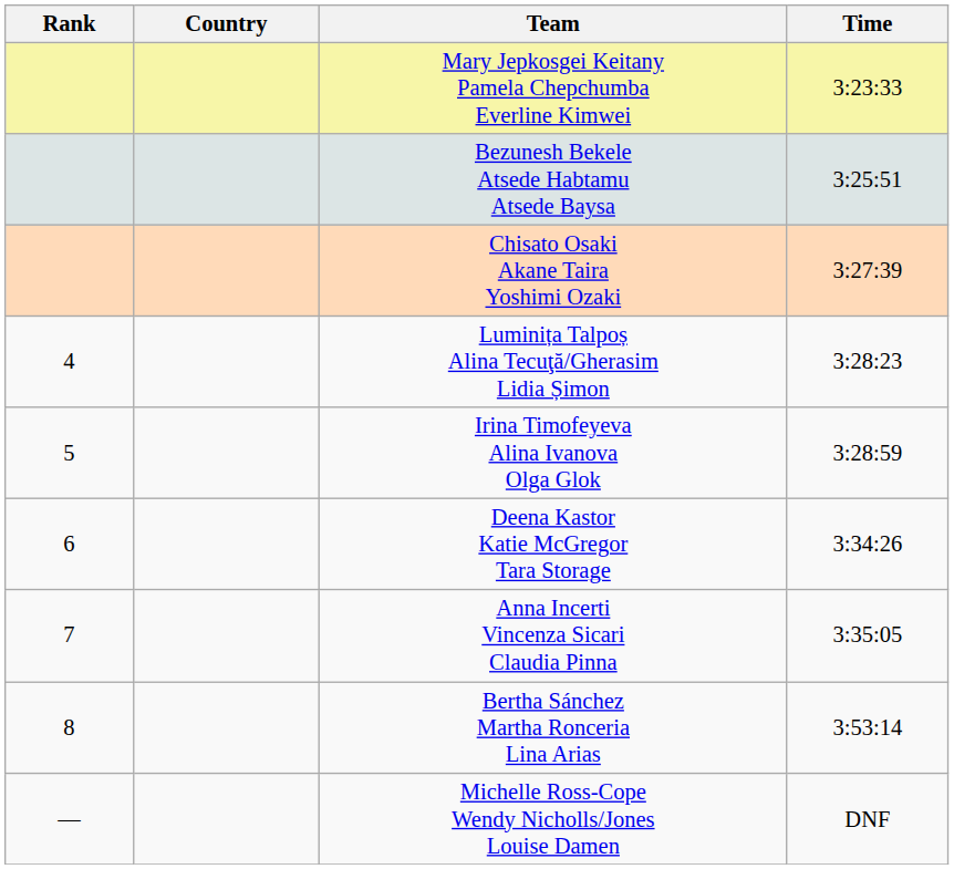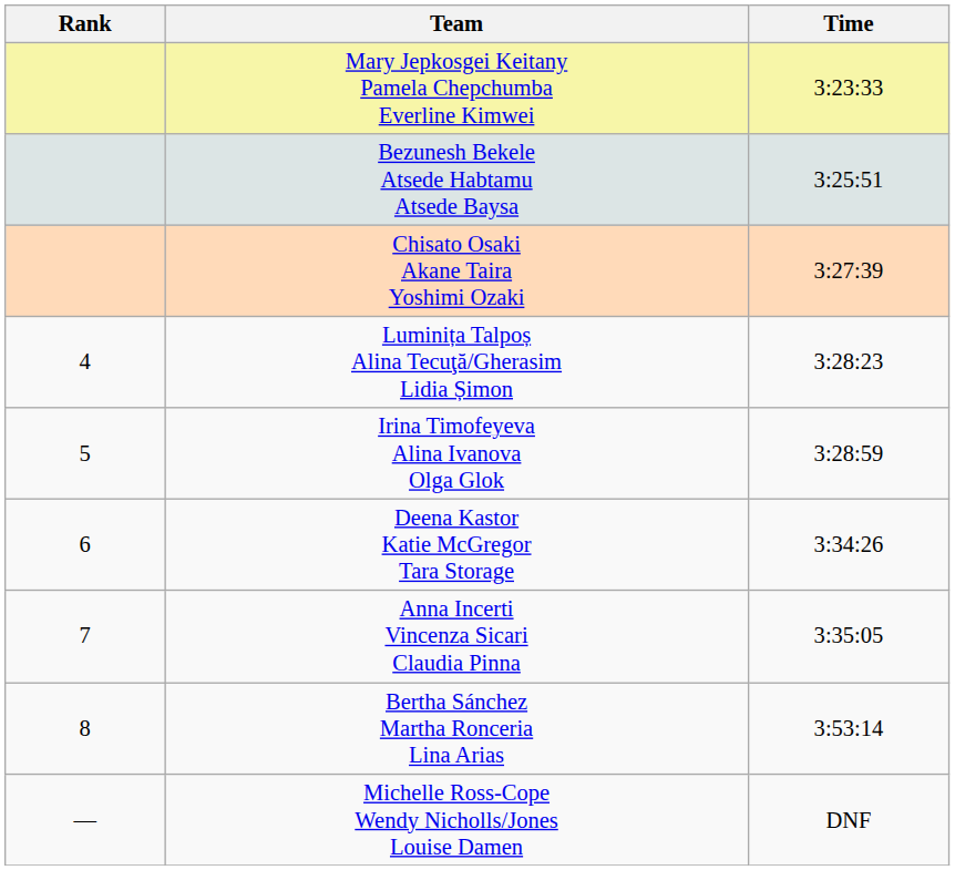 <table class="wikitable sortable" style=" text-align:center; font-size:95%;" width="50%">
 <tr>
 <th>Rank</th>
-<th>Country</th>
 <th>Team</th>
 <th>Time</th>
 </tr>
 <tr bgcolor="#F7F6A8">
 <td align=center></td>
-<td></td>
 <td><a href='#'>Mary Jepkosgei Keitany</a><br><a href='#'>Pamela Chepchumba</a><br><a href='#'>Everline Kimwei</a></td>
 <td>3:23:33</td>
 </tr>
 <tr bgcolor="#DCE5E5">
 <td align=center></td>
-<td></td>
 <td><a href='#'>Bezunesh Bekele</a><br><a href='#'>Atsede Habtamu</a><br><a href='#'>Atsede Baysa</a></td>
 <td>3:25:51</td>
 </tr>
 <tr bgcolor="#FFDAB9">
 <td align=center></td>
-<td></td>
 <td><a href='#'>Chisato Osaki</a><br><a href='#'>Akane Taira</a><br><a href='#'>Yoshimi Ozaki</a></td>
 <td>3:27:39</td>
 </tr>
 <tr>
 <td align=center>4</td>
-<td></td>
 <td><a href='#'>Luminița Talpoș</a><br><a href='#'>Alina Tecuţă/Gherasim</a><br><a href='#'>Lidia Șimon</a></td>
 <td>3:28:23</td>
 </tr>
 <tr>
 <td align=center>5</td>
-<td></td>
 <td><a href='#'>Irina Timofeyeva</a><br><a href='#'>Alina Ivanova</a><br><a href='#'>Olga Glok</a></td>
 <td>3:28:59</td>
 </tr>
 <tr>
 <td align=center>6</td>
-<td></td>
 <td><a href='#'>Deena Kastor</a><br><a href='#'>Katie McGregor</a><br><a href='#'>Tara Storage</a></td>
 <td>3:34:26</td>
 </tr>
 <tr>
 <td align=center>7</td>
-<td></td>
 <td><a href='#'>Anna Incerti</a><br><a href='#'>Vincenza Sicari</a><br><a href='#'>Claudia Pinna</a></td>
 <td>3:35:05</td>
 </tr>
 <tr>
 <td align=center>8</td>
-<td></td>
 <td><a href='#'>Bertha Sánchez</a><br><a href='#'>Martha Ronceria</a><br><a href='#'>Lina Arias</a></td>
 <td>3:53:14</td>
 </tr>
 <tr>
 <td align=center>—</td>
-<td></td>
 <td><a href='#'>Michelle Ross-Cope</a><br><a href='#'>Wendy Nicholls/Jones</a><br><a href='#'>Louise Damen</a></td>
 <td>DNF</td>
 </tr>
 </table>
